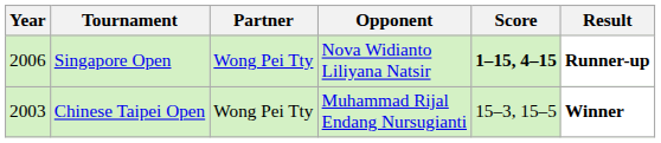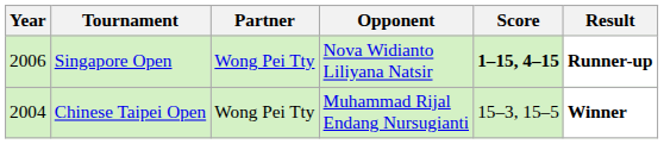 <table class="sortable wikitable" style="font-size: 90%;">
 <tr>
 <th>Year</th>
 <th>Tournament</th>
 <th>Partner</th>
 <th>Opponent</th>
 <th>Score</th>
 <th>Result</th>
 </tr>
 <tr style="background:#D4F1C5">
 <td align="center">2006</td>
 <td align="left"><a href='#'>Singapore Open</a></td>
 <td align="left"> <a href='#'>Wong Pei Tty</a></td>
 <td align="left"> <a href='#'>Nova Widianto</a> <br>  <a href='#'>Liliyana Natsir</a></td>
 <td align="left"><strong>1–15, 4–15</strong></td>
 <td style="text-align:left; background:white"> <strong>Runner-up</strong></td>
 </tr>
 <tr style="background:#D4F1C5">
-<td align="center">2003</td>
+<td align="center">2004</td>
 <td align="left"><a href='#'>Chinese Taipei Open</a></td>
 <td align="left"> Wong Pei Tty</td>
 <td align="left"> <a href='#'>Muhammad Rijal</a> <br>  <a href='#'>Endang Nursugianti</a></td>
 <td align="left">15–3, 15–5</td>
 <td style="text-align:left; background:white"> <strong>Winner</strong></td>
 </tr>
 </table>
